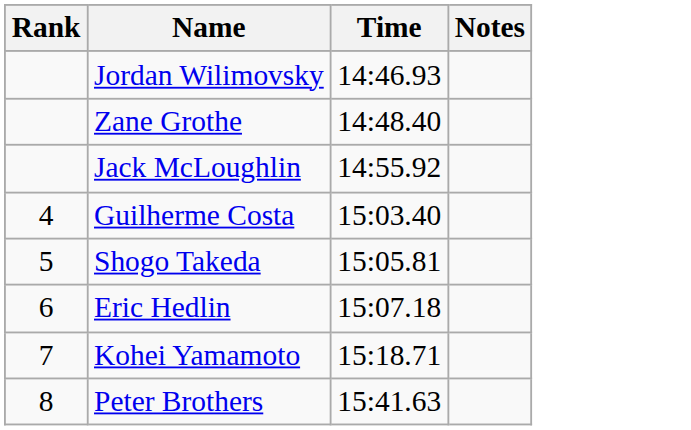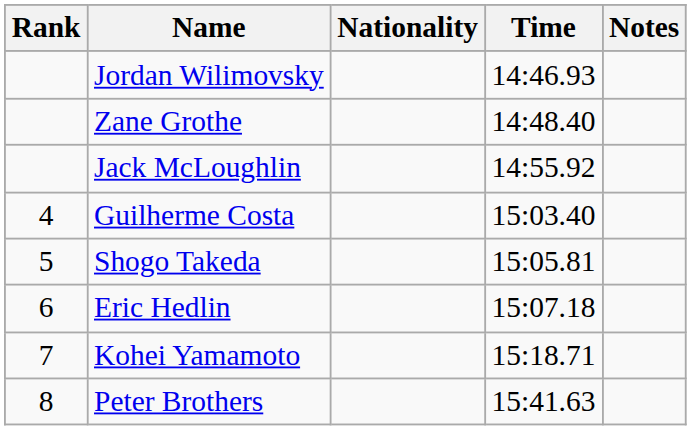 <table class="wikitable sortable" style="text-align:center">
 <tr>
 <th>Rank</th>
 <th>Name</th>
+<th>Nationality</th>
 <th>Time</th>
 <th>Notes</th>
 </tr>
 <tr>
 <td></td>
 <td align=left><a href='#'>Jordan Wilimovsky</a></td>
+<td align=left></td>
 <td>14:46.93</td>
 <td></td>
 </tr>
 <tr>
 <td></td>
 <td align=left><a href='#'>Zane Grothe</a></td>
+<td align=left></td>
 <td>14:48.40</td>
 <td></td>
 </tr>
 <tr>
 <td></td>
 <td align=left><a href='#'>Jack McLoughlin</a></td>
+<td align=left></td>
 <td>14:55.92</td>
 <td></td>
 </tr>
 <tr>
 <td>4</td>
 <td align=left><a href='#'>Guilherme Costa</a></td>
+<td align=left></td>
 <td>15:03.40</td>
 <td></td>
 </tr>
 <tr>
 <td>5</td>
 <td align=left><a href='#'>Shogo Takeda</a></td>
+<td align=left></td>
 <td>15:05.81</td>
 <td></td>
 </tr>
 <tr>
 <td>6</td>
 <td align=left><a href='#'>Eric Hedlin</a></td>
+<td align=left></td>
 <td>15:07.18</td>
 <td></td>
 </tr>
 <tr>
 <td>7</td>
 <td align=left><a href='#'>Kohei Yamamoto</a></td>
+<td align=left></td>
 <td>15:18.71</td>
 <td></td>
 </tr>
 <tr>
 <td>8</td>
 <td align=left><a href='#'>Peter Brothers</a></td>
+<td align=left></td>
 <td>15:41.63</td>
 <td></td>
 </tr>
 </table>
